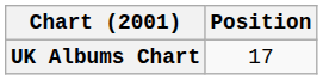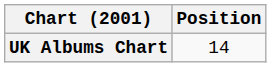 <table class="wikitable plainrowheaders" style="text-align:center;">
 <tr>
 <th scope="col">Chart (2001)</th>
 <th scope="col">Position</th>
 </tr>
 <tr>
 <th scope="row">UK Albums Chart</th>
-<td>17</td>
+<td>14</td>
 </tr>
 </table>
